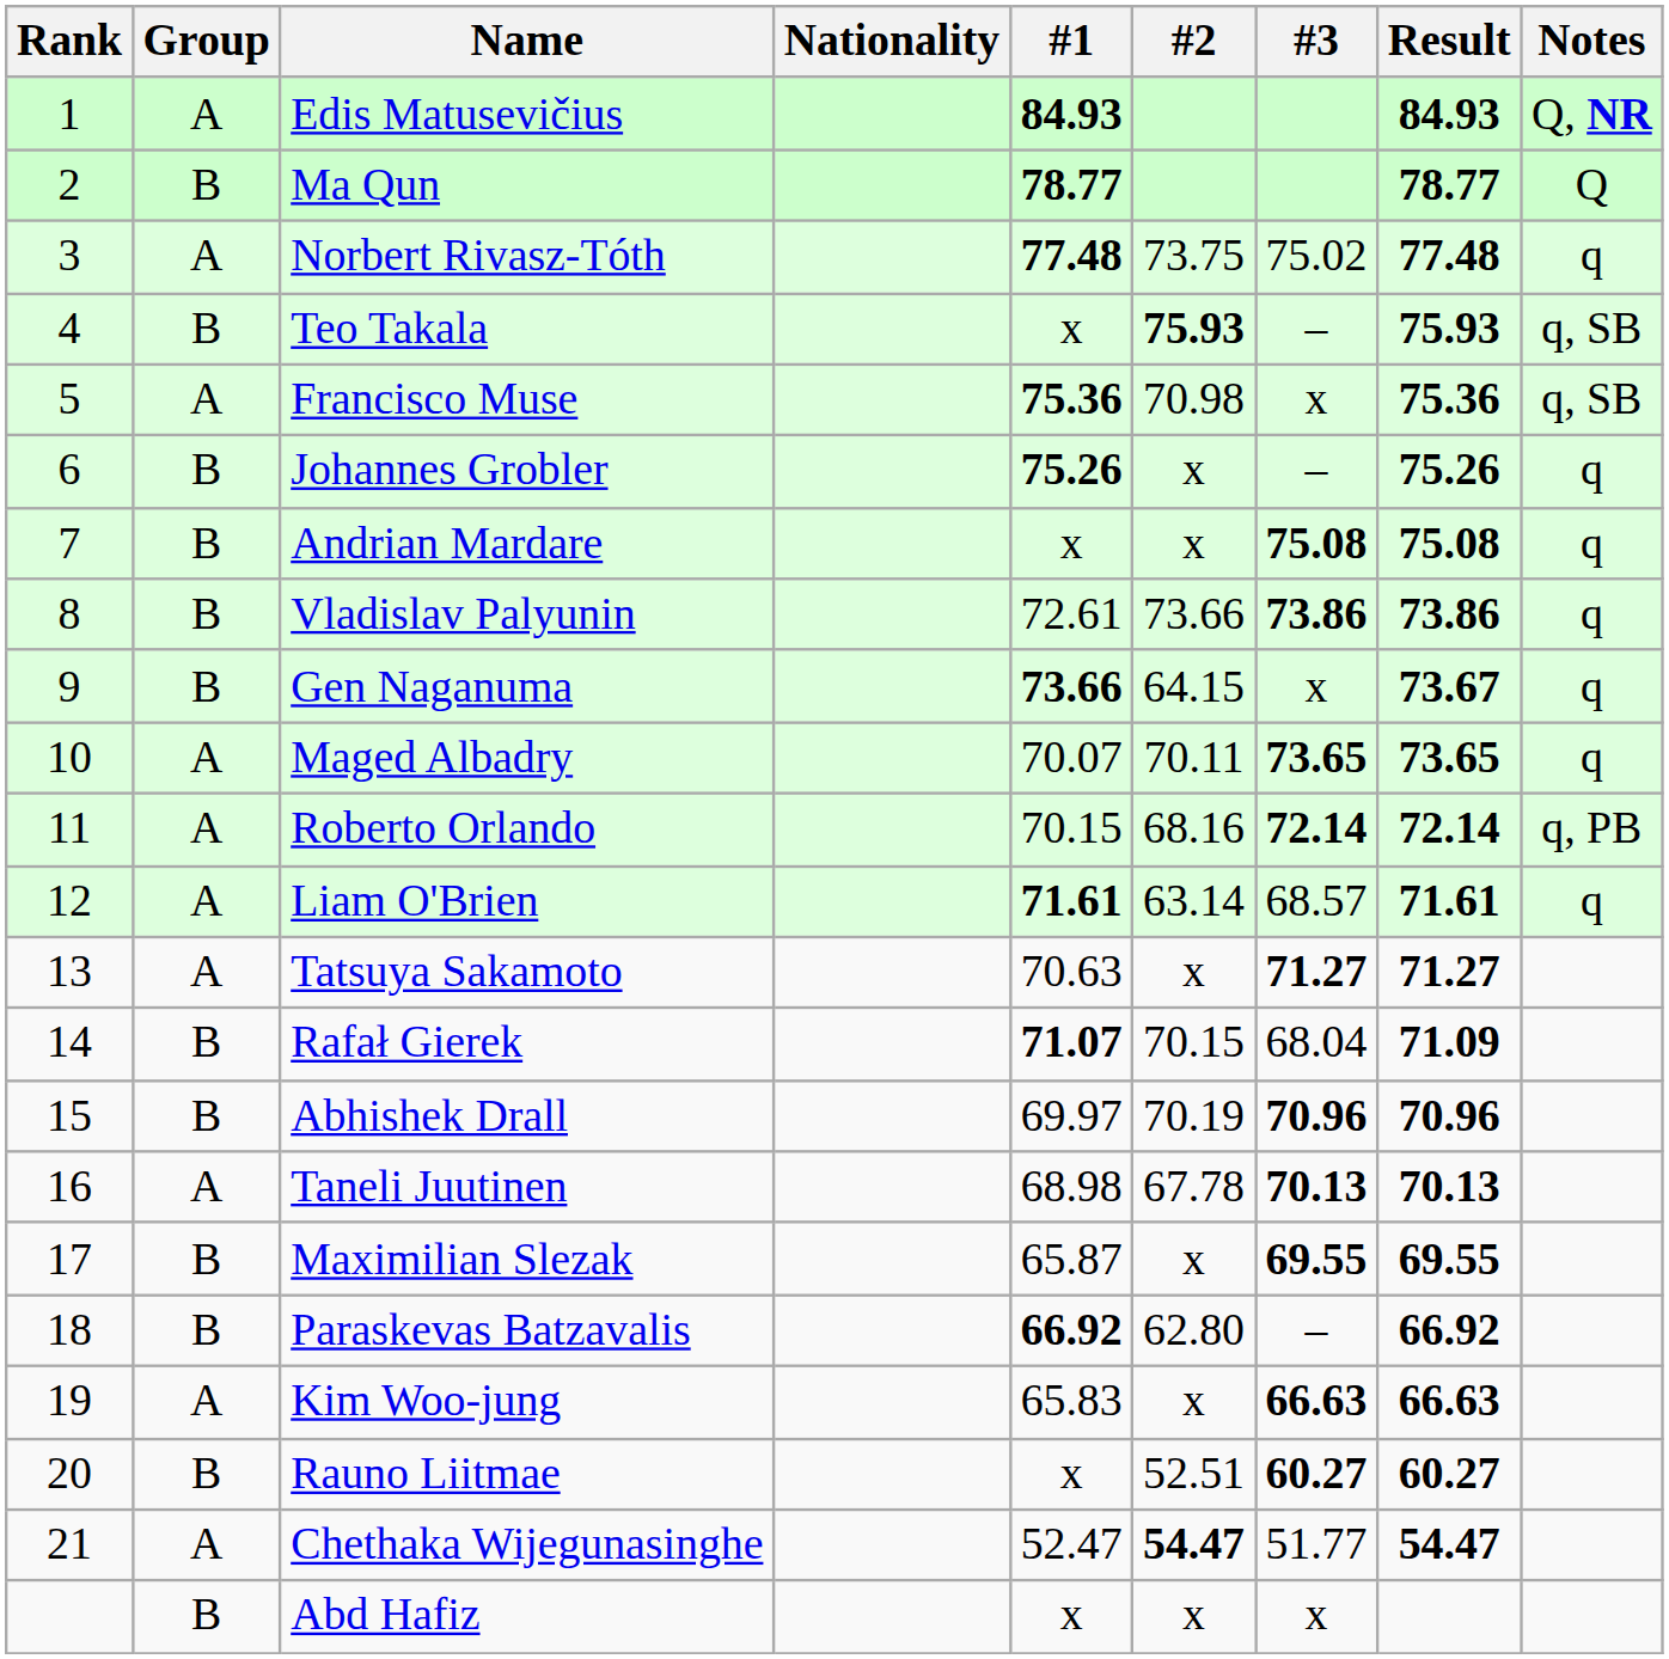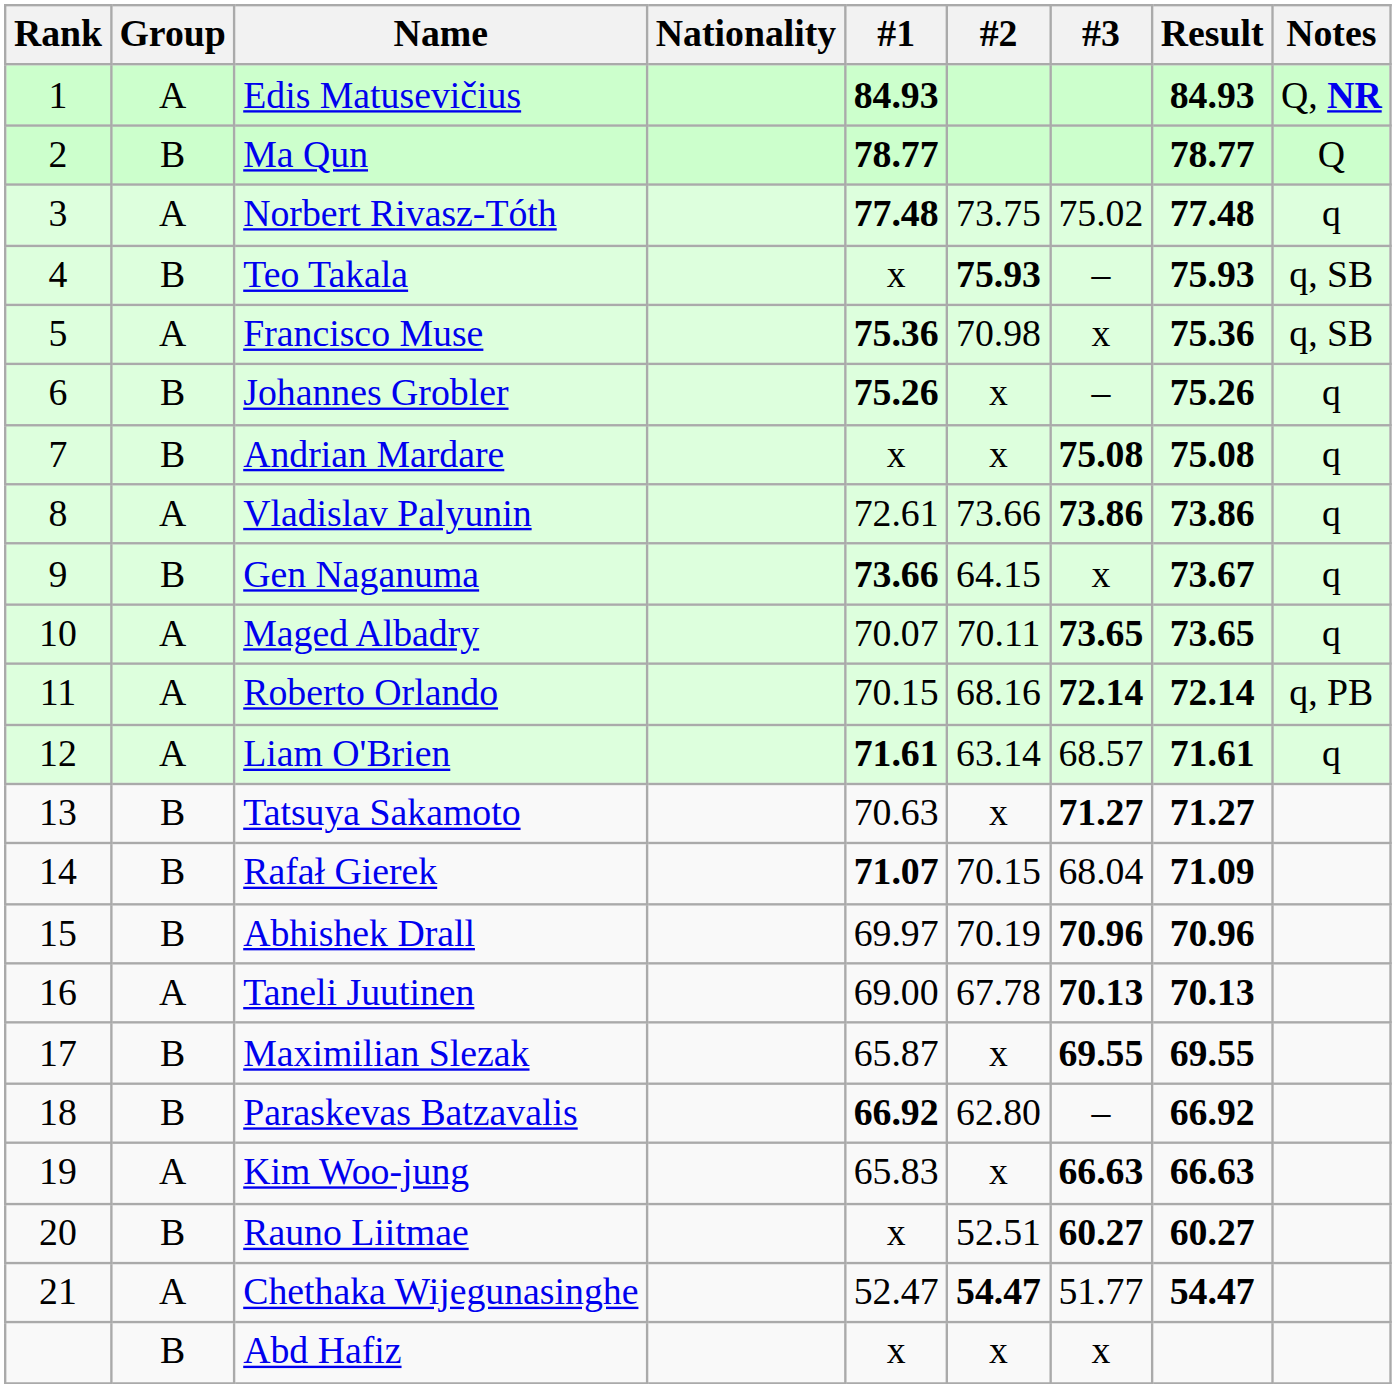 <table class="wikitable sortable" style="text-align:center">
 <tr>
 <th>Rank</th>
 <th>Group</th>
 <th>Name</th>
 <th>Nationality</th>
 <th>#1</th>
 <th>#2</th>
 <th>#3</th>
 <th>Result</th>
 <th>Notes</th>
 </tr>
 <tr bgcolor=ccffcc>
 <td>1</td>
 <td>A</td>
 <td align=left><a href='#'>Edis Matusevičius</a></td>
 <td align=left></td>
 <td><strong>84.93</strong></td>
 <td></td>
 <td></td>
 <td><strong>84.93</strong></td>
 <td>Q, <strong><a href='#'>NR</a></strong></td>
 </tr>
 <tr bgcolor=ccffcc>
 <td>2</td>
 <td>B</td>
 <td align=left><a href='#'>Ma Qun</a></td>
 <td align=left></td>
 <td><strong>78.77</strong></td>
 <td></td>
 <td></td>
 <td><strong>78.77</strong></td>
 <td>Q</td>
 </tr>
 <tr bgcolor=ddffdd>
 <td>3</td>
 <td>A</td>
 <td align=left><a href='#'>Norbert Rivasz-Tóth</a></td>
 <td align=left></td>
 <td><strong>77.48</strong></td>
 <td>73.75</td>
 <td>75.02</td>
 <td><strong>77.48</strong></td>
 <td>q</td>
 </tr>
 <tr bgcolor=ddffdd>
 <td>4</td>
 <td>B</td>
 <td align=left><a href='#'>Teo Takala</a></td>
 <td align=left></td>
 <td>x</td>
 <td><strong>75.93</strong></td>
 <td>–</td>
 <td><strong>75.93</strong></td>
 <td>q, SB</td>
 </tr>
 <tr bgcolor=ddffdd>
 <td>5</td>
 <td>A</td>
 <td align=left><a href='#'>Francisco Muse</a></td>
 <td align=left></td>
 <td><strong>75.36</strong></td>
 <td>70.98</td>
 <td>x</td>
 <td><strong>75.36</strong></td>
 <td>q, SB</td>
 </tr>
 <tr bgcolor=ddffdd>
 <td>6</td>
 <td>B</td>
 <td align=left><a href='#'>Johannes Grobler</a></td>
 <td align=left></td>
 <td><strong>75.26</strong></td>
 <td>x</td>
 <td>–</td>
 <td><strong>75.26</strong></td>
 <td>q</td>
 </tr>
 <tr bgcolor=ddffdd>
 <td>7</td>
 <td>B</td>
 <td align=left><a href='#'>Andrian Mardare</a></td>
 <td align=left></td>
 <td>x</td>
 <td>x</td>
 <td><strong>75.08</strong></td>
 <td><strong>75.08</strong></td>
 <td>q</td>
 </tr>
 <tr bgcolor=ddffdd>
 <td>8</td>
-<td>B</td>
+<td>A</td>
 <td align=left><a href='#'>Vladislav Palyunin</a></td>
 <td align=left></td>
 <td>72.61</td>
 <td>73.66</td>
 <td><strong>73.86</strong></td>
 <td><strong>73.86</strong></td>
 <td>q</td>
 </tr>
 <tr bgcolor=ddffdd>
 <td>9</td>
 <td>B</td>
 <td align=left><a href='#'>Gen Naganuma</a></td>
 <td align=left></td>
 <td><strong>73.66</strong></td>
 <td>64.15</td>
 <td>x</td>
 <td><strong>73.67</strong></td>
 <td>q</td>
 </tr>
 <tr bgcolor=ddffdd>
 <td>10</td>
 <td>A</td>
 <td align=left><a href='#'>Maged Albadry</a></td>
 <td align=left></td>
 <td>70.07</td>
 <td>70.11</td>
 <td><strong>73.65</strong></td>
 <td><strong>73.65</strong></td>
 <td>q</td>
 </tr>
 <tr bgcolor=ddffdd>
 <td>11</td>
 <td>A</td>
 <td align=left><a href='#'>Roberto Orlando</a></td>
 <td align=left></td>
 <td>70.15</td>
 <td>68.16</td>
 <td><strong>72.14</strong></td>
 <td><strong>72.14</strong></td>
 <td>q, PB</td>
 </tr>
 <tr bgcolor=ddffdd>
 <td>12</td>
 <td>A</td>
 <td align=left><a href='#'>Liam O'Brien</a></td>
 <td align=left></td>
 <td><strong>71.61</strong></td>
 <td>63.14</td>
 <td>68.57</td>
 <td><strong>71.61</strong></td>
 <td>q</td>
 </tr>
 <tr>
 <td>13</td>
-<td>A</td>
+<td>B</td>
 <td align=left><a href='#'>Tatsuya Sakamoto</a></td>
 <td align=left></td>
 <td>70.63</td>
 <td>x</td>
 <td><strong>71.27</strong></td>
 <td><strong>71.27</strong></td>
 <td></td>
 </tr>
 <tr>
 <td>14</td>
 <td>B</td>
 <td align=left><a href='#'>Rafał Gierek</a></td>
 <td align=left></td>
 <td><strong>71.07</strong></td>
 <td>70.15</td>
 <td>68.04</td>
 <td><strong>71.09</strong></td>
 <td></td>
 </tr>
 <tr>
 <td>15</td>
 <td>B</td>
 <td align=left><a href='#'>Abhishek Drall</a></td>
 <td align=left></td>
 <td>69.97</td>
 <td>70.19</td>
 <td><strong>70.96</strong></td>
 <td><strong>70.96</strong></td>
 <td></td>
 </tr>
 <tr>
 <td>16</td>
 <td>A</td>
 <td align=left><a href='#'>Taneli Juutinen</a></td>
 <td align=left></td>
-<td>68.98</td>
+<td>69.00</td>
 <td>67.78</td>
 <td><strong>70.13</strong></td>
 <td><strong>70.13</strong></td>
 <td></td>
 </tr>
 <tr>
 <td>17</td>
 <td>B</td>
 <td align=left><a href='#'>Maximilian Slezak</a></td>
 <td align=left></td>
 <td>65.87</td>
 <td>x</td>
 <td><strong>69.55</strong></td>
 <td><strong>69.55</strong></td>
 <td></td>
 </tr>
 <tr>
 <td>18</td>
 <td>B</td>
 <td align=left><a href='#'>Paraskevas Batzavalis</a></td>
 <td align=left></td>
 <td><strong>66.92</strong></td>
 <td>62.80</td>
 <td>–</td>
 <td><strong>66.92</strong></td>
 <td></td>
 </tr>
 <tr>
 <td>19</td>
 <td>A</td>
 <td align=left><a href='#'>Kim Woo-jung</a></td>
 <td align=left></td>
 <td>65.83</td>
 <td>x</td>
 <td><strong>66.63</strong></td>
 <td><strong>66.63</strong></td>
 <td></td>
 </tr>
 <tr>
 <td>20</td>
 <td>B</td>
 <td align=left><a href='#'>Rauno Liitmae</a></td>
 <td align=left></td>
 <td>x</td>
 <td>52.51</td>
 <td><strong>60.27</strong></td>
 <td><strong>60.27</strong></td>
 <td></td>
 </tr>
 <tr>
 <td>21</td>
 <td>A</td>
 <td align=left><a href='#'>Chethaka Wijegunasinghe</a></td>
 <td align=left></td>
 <td>52.47</td>
 <td><strong>54.47</strong></td>
 <td>51.77</td>
 <td><strong>54.47</strong></td>
 <td></td>
 </tr>
 <tr>
 <td></td>
 <td>B</td>
 <td align=left><a href='#'>Abd Hafiz</a></td>
 <td align=left></td>
 <td>x</td>
 <td>x</td>
 <td>x</td>
 <td><strong></strong></td>
 <td></td>
 </tr>
 </table>
